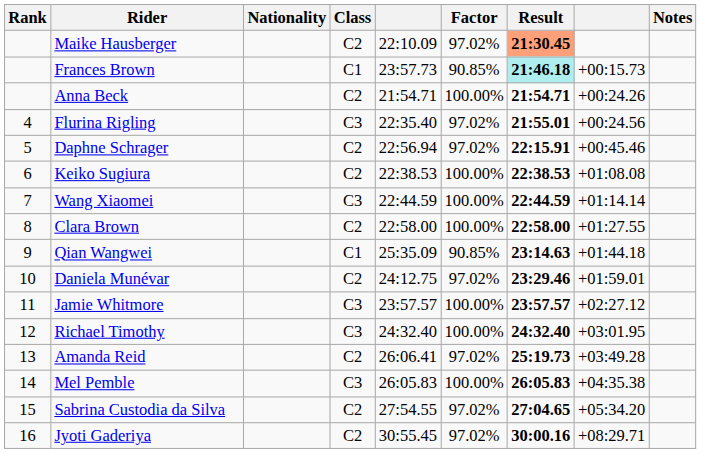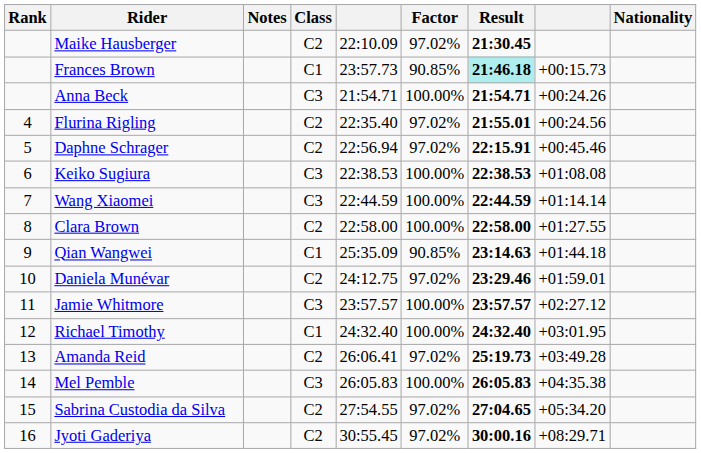 <table class="wikitable sortable" style="text-align:center">
 <tr>
 <th width="20">Rank</th>
 <th width="180">Rider</th>
-<th>Nationality</th>
+<th>Notes</th>
 <th>Class</th>
 <th></th>
 <th>Factor</th>
 <th>Result</th>
 <th></th>
-<th>Notes</th>
+<th>Nationality</th>
 </tr>
 <tr>
 <td></td>
 <td align="left"><a href='#'>Maike Hausberger</a></td>
-<td align="left"></td>
+<td></td>
 <td>C2</td>
 <td>22:10.09</td>
 <td>97.02%</td>
-<td style="background: lightsalmon;"><strong>21:30.45</strong></td>
+<td><strong>21:30.45</strong></td>
 <td></td>
-<td></td>
+<td align="left"></td>
 </tr>
 <tr>
 <td></td>
 <td align="left"><a href='#'>Frances Brown</a></td>
-<td align="left"></td>
+<td></td>
 <td>C1</td>
 <td>23:57.73</td>
 <td>90.85%</td>
 <td style="background: paleturquoise;"><strong>21:46.18</strong></td>
 <td>+00:15.73</td>
-<td></td>
+<td align="left"></td>
 </tr>
 <tr>
 <td></td>
 <td align="left"><a href='#'>Anna Beck</a></td>
-<td align="left"></td>
-<td>C2</td>
+<td></td>
+<td>C3</td>
 <td>21:54.71</td>
 <td>100.00%</td>
 <td><strong>21:54.71</strong></td>
 <td>+00:24.26</td>
-<td></td>
+<td align="left"></td>
 </tr>
 <tr>
 <td>4</td>
 <td align="left"><a href='#'>Flurina Rigling</a></td>
-<td align="left"></td>
-<td>C3</td>
+<td></td>
+<td>C2</td>
 <td>22:35.40</td>
 <td>97.02%</td>
 <td><strong>21:55.01</strong></td>
 <td>+00:24.56</td>
-<td></td>
+<td align="left"></td>
 </tr>
 <tr>
 <td>5</td>
 <td align="left"><a href='#'>Daphne Schrager</a></td>
-<td align="left"></td>
+<td></td>
 <td>C2</td>
 <td>22:56.94</td>
 <td>97.02%</td>
 <td><strong>22:15.91</strong></td>
 <td>+00:45.46</td>
-<td></td>
+<td align="left"></td>
 </tr>
 <tr>
 <td>6</td>
 <td align="left"><a href='#'>Keiko Sugiura</a></td>
-<td align="left"></td>
-<td>C2</td>
+<td></td>
+<td>C3</td>
 <td>22:38.53</td>
 <td>100.00%</td>
 <td><strong>22:38.53</strong></td>
 <td>+01:08.08</td>
-<td></td>
+<td align="left"></td>
 </tr>
 <tr>
 <td>7</td>
 <td align="left"><a href='#'>Wang Xiaomei</a></td>
-<td align="left"></td>
+<td></td>
 <td>C3</td>
 <td>22:44.59</td>
 <td>100.00%</td>
 <td><strong>22:44.59</strong></td>
 <td>+01:14.14</td>
-<td></td>
+<td align="left"></td>
 </tr>
 <tr>
 <td>8</td>
 <td align="left"><a href='#'>Clara Brown</a></td>
-<td align="left"></td>
+<td></td>
 <td>C2</td>
 <td>22:58.00</td>
 <td>100.00%</td>
 <td><strong>22:58.00</strong></td>
 <td>+01:27.55</td>
-<td></td>
+<td align="left"></td>
 </tr>
 <tr>
 <td>9</td>
 <td align="left"><a href='#'>Qian Wangwei</a></td>
-<td align="left"></td>
+<td></td>
 <td>C1</td>
 <td>25:35.09</td>
 <td>90.85%</td>
 <td><strong>23:14.63</strong></td>
 <td>+01:44.18</td>
-<td></td>
+<td align="left"></td>
 </tr>
 <tr>
 <td>10</td>
 <td align="left"><a href='#'>Daniela Munévar</a></td>
-<td align="left"></td>
+<td></td>
 <td>C2</td>
 <td>24:12.75</td>
 <td>97.02%</td>
 <td><strong>23:29.46</strong></td>
 <td>+01:59.01</td>
-<td></td>
+<td align="left"></td>
 </tr>
 <tr>
 <td>11</td>
 <td align="left"><a href='#'>Jamie Whitmore</a></td>
-<td align="left"></td>
+<td></td>
 <td>C3</td>
 <td>23:57.57</td>
 <td>100.00%</td>
 <td><strong>23:57.57</strong></td>
 <td>+02:27.12</td>
-<td></td>
+<td align="left"></td>
 </tr>
 <tr>
 <td>12</td>
 <td align="left"><a href='#'>Richael Timothy</a></td>
-<td align="left"></td>
-<td>C3</td>
+<td></td>
+<td>C1</td>
 <td>24:32.40</td>
 <td>100.00%</td>
 <td><strong>24:32.40</strong></td>
 <td>+03:01.95</td>
-<td></td>
+<td align="left"></td>
 </tr>
 <tr>
 <td>13</td>
 <td align="left"><a href='#'>Amanda Reid</a></td>
-<td align="left"></td>
+<td></td>
 <td>C2</td>
 <td>26:06.41</td>
 <td>97.02%</td>
 <td><strong>25:19.73</strong></td>
 <td>+03:49.28</td>
-<td></td>
+<td align="left"></td>
 </tr>
 <tr>
 <td>14</td>
 <td align="left"><a href='#'>Mel Pemble</a></td>
-<td align="left"></td>
+<td></td>
 <td>C3</td>
 <td>26:05.83</td>
 <td>100.00%</td>
 <td><strong>26:05.83</strong></td>
 <td>+04:35.38</td>
-<td></td>
+<td align="left"></td>
 </tr>
 <tr>
 <td>15</td>
 <td align="left"><a href='#'>Sabrina Custodia da Silva</a></td>
-<td align="left"></td>
+<td></td>
 <td>C2</td>
 <td>27:54.55</td>
 <td>97.02%</td>
 <td><strong>27:04.65</strong></td>
 <td>+05:34.20</td>
-<td></td>
+<td align="left"></td>
 </tr>
 <tr>
 <td>16</td>
 <td align="left"><a href='#'>Jyoti Gaderiya</a></td>
-<td align="left"></td>
+<td></td>
 <td>C2</td>
 <td>30:55.45</td>
 <td>97.02%</td>
 <td><strong>30:00.16</strong></td>
 <td>+08:29.71</td>
-<td></td>
+<td align="left"></td>
 </tr>
 </table>
